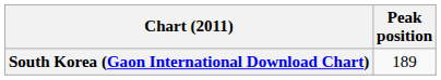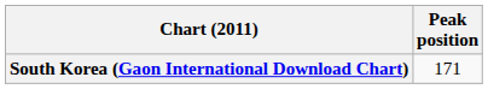 <table class="wikitable plainrowheaders">
 <tr>
 <th>Chart (2011)</th>
 <th>Peak<br>position</th>
 </tr>
 <tr>
 <th scope="row">South Korea (<a href='#'>Gaon International Download Chart</a>)</th>
-<td style="text-align:center;">189</td>
+<td style="text-align:center;">171</td>
 </tr>
 </table>
